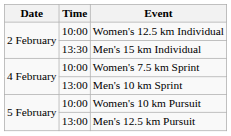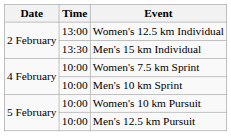 <table class="wikitable">
 <tr>
 <th>Date</th>
 <th>Time</th>
 <th>Event</th>
 </tr>
 <tr>
 <td rowspan=2>2 February</td>
-<td>10:00</td>
+<td>13:00</td>
 <td>Women's 12.5 km Individual</td>
 </tr>
 <tr>
 <td>13:30</td>
 <td>Men's 15 km Individual</td>
 </tr>
 <tr>
 <td rowspan=2>4 February</td>
 <td>10:00</td>
 <td>Women's 7.5 km Sprint</td>
 </tr>
 <tr>
-<td>13:00</td>
+<td>10:00</td>
 <td>Men's 10 km Sprint</td>
 </tr>
 <tr>
 <td rowspan=2>5 February</td>
 <td>10:00</td>
 <td>Women's 10 km Pursuit</td>
 </tr>
 <tr>
-<td>13:00</td>
+<td>10:00</td>
 <td>Men's 12.5 km Pursuit</td>
 </tr>
 </table>
